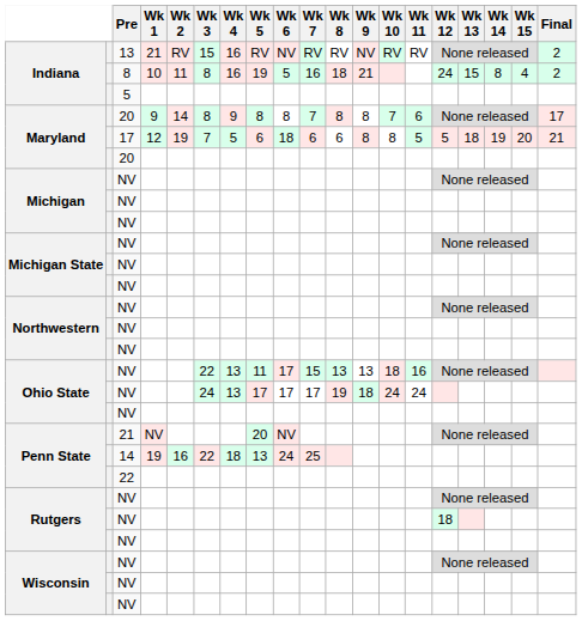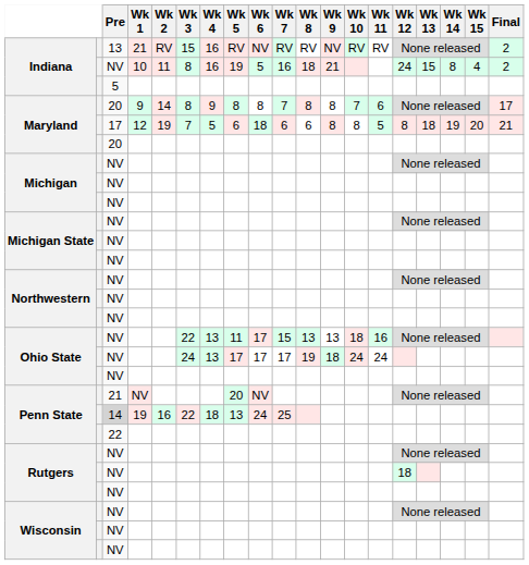 <table class="wikitable" style="white-space:nowrap;font-size:90%;text-align:center;">
 <tr>
 <th colspan=2 style="background:white; border-top-style:hidden; border-left-style:hidden;"> </th>
 <th>Pre</th>
 <th>Wk<br> 1</th>
 <th>Wk<br>2</th>
 <th>Wk<br>3</th>
 <th>Wk<br>4</th>
 <th>Wk<br>5</th>
 <th>Wk<br>6</th>
 <th>Wk<br>7</th>
 <th>Wk<br>8</th>
 <th>Wk<br>9</th>
 <th>Wk<br>10</th>
 <th>Wk<br>11</th>
 <th>Wk<br>12</th>
 <th>Wk<br>13</th>
 <th>Wk<br>14</th>
 <th>Wk<br>15</th>
 <th>Final</th>
 </tr>
 <tr>
 <th rowspan=3 style=>Indiana</th>
 <th></th>
 <td>13</td>
 <td style="background:#ffe6e6;">21</td>
 <td style="background:#ffe6e6;">RV</td>
 <td style="background:#d8ffeb;">15</td>
 <td style="background:#ffe6e6;">16</td>
 <td style="background:#ffe6e6;">RV</td>
 <td style="background:#ffe6e6;">NV</td>
 <td style="background:#d8ffeb;">RV</td>
 <td style="background:#FFF;">RV</td>
 <td style="background:#ffe6e6;">NV</td>
 <td style="background:#d8ffeb;">RV</td>
 <td style="background:#FFF;">RV</td>
 <td colspan="4" style="background:#DDD;">None released</td>
 <td style="background:#d8ffeb">2</td>
 </tr>
 <tr>
 <th></th>
-<td>8</td>
+<td>NV</td>
 <td style="background:#ffe6e6;">10</td>
 <td style="background:#ffe6e6;">11</td>
 <td style="background:#d8ffeb;">8</td>
 <td style="background:#ffe6e6;">16</td>
 <td style="background:#ffe6e6;">19</td>
 <td style="background:#d8ffeb;">5</td>
 <td style="background:#d8ffeb;">16</td>
 <td style="background:#ffe6e6;">18</td>
 <td style="background:#ffe6e6;">21</td>
 <td style="background:#ffe6e6;"></td>
 <td style="background:#FFF;"></td>
 <td style="background:#d8ffeb;">24</td>
 <td style="background:#d8ffeb;">15</td>
 <td style="background:#d8ffeb;">8</td>
 <td style="background:#d8ffeb;">4</td>
 <td style="background:#d8ffeb;">2</td>
 </tr>
 <tr>
 <th></th>
 <td>5</td>
 <td style="background:#FFF;"></td>
 <td style="background:#FFF;"></td>
 <td style="background:#FFF;"></td>
 <td style="background:#FFF;"></td>
 <td style="background:#FFF;"></td>
 <td style="background:#FFF;"></td>
 <td style="background:#FFF;"></td>
 <td style="background:#FFF;"></td>
 <td style="background:#FFF;"></td>
 <td style="background:#FFF;"></td>
 <td style="background:#FFF;"></td>
 <td style="background:#FFF;"></td>
 <td style="background:#FFF;"></td>
 <td style="background:#FFF;"></td>
 <td style="background:#FFF;"></td>
 <td style="background:#FFF;"></td>
 </tr>
 <tr>
 <th rowspan=3 style=>Maryland</th>
 <th></th>
 <td>20</td>
 <td style="background:#d8ffeb;">9</td>
 <td style="background:#ffe6e6;">14</td>
 <td style="background:#d8ffeb;">8</td>
 <td style="background:#ffe6e6;">9</td>
 <td style="background:#d8ffeb;">8</td>
 <td style="background:#FFF;">8</td>
 <td style="background:#d8ffeb;">7</td>
 <td style="background:#ffe6e6;">8</td>
 <td style="background:#FFF;">8</td>
 <td style="background:#d8ffeb;">7</td>
 <td style="background:#d8ffeb;">6</td>
 <td colspan="4" style="background:#DDD;">None released</td>
 <td style="background:#ffe6e6;">17</td>
 </tr>
 <tr>
 <th></th>
 <td>17</td>
 <td style="background:#d8ffeb;">12</td>
 <td style="background:#ffe6e6;">19</td>
 <td style="background:#d8ffeb;">7</td>
 <td style="background:#d8ffeb;">5</td>
 <td style="background:#ffe6e6;">6</td>
 <td style="background:#d8ffeb;">18</td>
 <td style="background:#ffe6e6;">6</td>
 <td style="background:#FFF;">6</td>
 <td style="background:#ffe6e6;">8</td>
 <td style="background:#FFF;">8</td>
 <td style="background:#d8ffeb;">5</td>
-<td style="background:#ffe6e6;">5</td>
+<td style="background:#ffe6e6;">8</td>
 <td style="background:#ffe6e6;">18</td>
 <td style="background:#ffe6e6;">19</td>
 <td style="background:#ffe6e6;">20</td>
 <td style="background:#ffe6e6;">21</td>
 </tr>
 <tr>
 <th></th>
 <td>20</td>
 <td style="background:#FFF;"></td>
 <td style="background:#FFF;"></td>
 <td style="background:#FFF;"></td>
 <td style="background:#FFF;"></td>
 <td style="background:#FFF;"></td>
 <td style="background:#FFF;"></td>
 <td style="background:#FFF;"></td>
 <td style="background:#FFF;"></td>
 <td style="background:#FFF;"></td>
 <td style="background:#FFF;"></td>
 <td style="background:#FFF;"></td>
 <td style="background:#FFF;"></td>
 <td style="background:#FFF;"></td>
 <td style="background:#FFF;"></td>
 <td style="background:#FFF;"></td>
 <td style="background:#FFF;"></td>
 </tr>
 <tr>
 <th rowspan=3 style=>Michigan</th>
 <th></th>
 <td>NV</td>
 <td style="background:#FFF;"></td>
 <td style="background:#FFF;"></td>
 <td style="background:#FFF;"></td>
 <td style="background:#FFF;"></td>
 <td style="background:#FFF;"></td>
 <td style="background:#FFF;"></td>
 <td style="background:#FFF;"></td>
 <td style="background:#FFF;"></td>
 <td style="background:#FFF;"></td>
 <td style="background:#FFF;"></td>
 <td style="background:#FFF;"></td>
 <td colspan="4" style="background:#DDD;">None released</td>
 <td style="background:#FFF;"></td>
 </tr>
 <tr>
 <th></th>
 <td>NV</td>
 <td style="background:#FFF;"></td>
 <td style="background:#FFF;"></td>
 <td style="background:#FFF;"></td>
 <td style="background:#FFF;"></td>
 <td style="background:#FFF;"></td>
 <td style="background:#FFF;"></td>
 <td style="background:#FFF;"></td>
 <td style="background:#FFF;"></td>
 <td style="background:#FFF;"></td>
 <td style="background:#FFF;"></td>
 <td style="background:#FFF;"></td>
 <td style="background:#FFF;"></td>
 <td style="background:#FFF;"></td>
 <td style="background:#FFF;"></td>
 <td style="background:#FFF;"></td>
 <td style="background:#FFF;"></td>
 </tr>
 <tr>
 <th></th>
 <td>NV</td>
 <td style="background:#FFF;"></td>
 <td style="background:#FFF;"></td>
 <td style="background:#FFF;"></td>
 <td style="background:#FFF;"></td>
 <td style="background:#FFF;"></td>
 <td style="background:#FFF;"></td>
 <td style="background:#FFF;"></td>
 <td style="background:#FFF;"></td>
 <td style="background:#FFF;"></td>
 <td style="background:#FFF;"></td>
 <td style="background:#FFF;"></td>
 <td style="background:#FFF;"></td>
 <td style="background:#FFF;"></td>
 <td style="background:#FFF;"></td>
 <td style="background:#FFF;"></td>
 <td style="background:#FFF;"></td>
 </tr>
 <tr>
 <th rowspan=3 style=>Michigan State</th>
 <th></th>
 <td>NV</td>
 <td style="background:#FFF;"></td>
 <td style="background:#FFF;"></td>
 <td style="background:#FFF;"></td>
 <td style="background:#FFF;"></td>
 <td style="background:#FFF;"></td>
 <td style="background:#FFF;"></td>
 <td style="background:#FFF;"></td>
 <td style="background:#FFF;"></td>
 <td style="background:#FFF;"></td>
 <td style="background:#FFF;"></td>
 <td style="background:#FFF;"></td>
 <td colspan="4" style="background:#DDD;">None released</td>
 <td style="background:#FFF;"></td>
 </tr>
 <tr>
 <th></th>
 <td>NV</td>
 <td style="background:#FFF;"></td>
 <td style="background:#FFF;"></td>
 <td style="background:#FFF;"></td>
 <td style="background:#FFF;"></td>
 <td style="background:#FFF;"></td>
 <td style="background:#FFF;"></td>
 <td style="background:#FFF;"></td>
 <td style="background:#FFF;"></td>
 <td style="background:#FFF;"></td>
 <td style="background:#FFF;"></td>
 <td style="background:#FFF;"></td>
 <td style="background:#FFF;"></td>
 <td style="background:#FFF;"></td>
 <td style="background:#FFF;"></td>
 <td style="background:#FFF;"></td>
 <td style="background:#FFF;"></td>
 </tr>
 <tr>
 <th></th>
 <td>NV</td>
 <td style="background:#FFF;"></td>
 <td style="background:#FFF;"></td>
 <td style="background:#FFF;"></td>
 <td style="background:#FFF;"></td>
 <td style="background:#FFF;"></td>
 <td style="background:#FFF;"></td>
 <td style="background:#FFF;"></td>
 <td style="background:#FFF;"></td>
 <td style="background:#FFF;"></td>
 <td style="background:#FFF;"></td>
 <td style="background:#FFF;"></td>
 <td style="background:#FFF;"></td>
 <td style="background:#FFF;"></td>
 <td style="background:#FFF;"></td>
 <td style="background:#FFF;"></td>
 <td style="background:#FFF;"></td>
 </tr>
 <tr>
 <th rowspan=3 style=>Northwestern</th>
 <th></th>
 <td>NV</td>
 <td style="background:#FFF;"></td>
 <td style="background:#FFF;"></td>
 <td style="background:#FFF;"></td>
 <td style="background:#FFF;"></td>
 <td style="background:#FFF;"></td>
 <td style="background:#FFF;"></td>
 <td style="background:#FFF;"></td>
 <td style="background:#FFF;"></td>
 <td style="background:#FFF;"></td>
 <td style="background:#FFF;"></td>
 <td style="background:#FFF;"></td>
 <td colspan="4" style="background:#DDD;">None released</td>
 <td style="background:#FFF;"></td>
 </tr>
 <tr>
 <th></th>
 <td>NV</td>
 <td style="background:#FFF;"></td>
 <td style="background:#FFF;"></td>
 <td style="background:#FFF;"></td>
 <td style="background:#FFF;"></td>
 <td style="background:#FFF;"></td>
 <td style="background:#FFF;"></td>
 <td style="background:#FFF;"></td>
 <td style="background:#FFF;"></td>
 <td style="background:#FFF;"></td>
 <td style="background:#FFF;"></td>
 <td style="background:#FFF;"></td>
 <td style="background:#FFF;"></td>
 <td style="background:#FFF;"></td>
 <td style="background:#FFF;"></td>
 <td style="background:#FFF;"></td>
 <td style="background:#FFF;"></td>
 </tr>
 <tr>
 <th></th>
 <td>NV</td>
 <td style="background:#FFF;"></td>
 <td style="background:#FFF;"></td>
 <td style="background:#FFF;"></td>
 <td style="background:#FFF;"></td>
 <td style="background:#FFF;"></td>
 <td style="background:#FFF;"></td>
 <td style="background:#FFF;"></td>
 <td style="background:#FFF;"></td>
 <td style="background:#FFF;"></td>
 <td style="background:#FFF;"></td>
 <td style="background:#FFF;"></td>
 <td style="background:#FFF;"></td>
 <td style="background:#FFF;"></td>
 <td style="background:#FFF;"></td>
 <td style="background:#FFF;"></td>
 <td style="background:#FFF;"></td>
 </tr>
 <tr>
 <th rowspan=3 style=>Ohio State</th>
 <th></th>
 <td>NV</td>
 <td style="background:#FFF;"></td>
 <td style="background:#FFF;"></td>
 <td style="background:#d8ffeb;">22</td>
 <td style="background:#d8ffeb;">13</td>
 <td style="background:#d8ffeb;">11</td>
 <td style="background:#ffe6e6;">17</td>
 <td style="background:#d8ffeb;">15</td>
 <td style="background:#d8ffeb;">13</td>
 <td style="background:#FFF;">13</td>
 <td style="background:#ffe6e6;">18</td>
 <td style="background:#d8ffeb;">16</td>
 <td colspan="4" style="background:#DDD;">None released</td>
 <td style="background:#ffe6e6;"></td>
 </tr>
 <tr>
 <th></th>
 <td>NV</td>
 <td style="background:#FFF;"></td>
 <td style="background:#FFF;"></td>
 <td style="background:#d8ffeb;">24</td>
 <td style="background:#d8ffeb;">13</td>
 <td style="background:#ffe6e6;">17</td>
 <td style="background:#FFF;">17</td>
 <td style="background:#FFF;">17</td>
 <td style="background:#ffe6e6;">19</td>
 <td style="background:#d8ffeb;">18</td>
 <td style="background:#ffe6e6;">24</td>
 <td style="background:#FFF;">24</td>
 <td style="background:#ffe6e6;"></td>
 <td style="background:#FFF;"></td>
 <td style="background:#FFF;"></td>
 <td style="background:#FFF;"></td>
 <td style="background:#FFF;"></td>
 </tr>
 <tr>
 <th></th>
 <td>NV</td>
 <td style="background:#FFF;"></td>
 <td style="background:#FFF;"></td>
 <td style="background:#FFF;"></td>
 <td style="background:#FFF;"></td>
 <td style="background:#FFF;"></td>
 <td style="background:#FFF;"></td>
 <td style="background:#FFF;"></td>
 <td style="background:#FFF;"></td>
 <td style="background:#FFF;"></td>
 <td style="background:#FFF;"></td>
 <td style="background:#FFF;"></td>
 <td style="background:#FFF;"></td>
 <td style="background:#FFF;"></td>
 <td style="background:#FFF;"></td>
 <td style="background:#FFF;"></td>
 <td style="background:#FFF;"></td>
 </tr>
 <tr>
 <th rowspan=3 style=>Penn State</th>
 <th></th>
 <td>21</td>
 <td style="background:#ffe6e6;">NV</td>
 <td style="background:#FFF;"></td>
 <td style="background:#FFF;"></td>
 <td style="background:#FFF;"></td>
 <td style="background:#d8ffeb;">20</td>
 <td style="background:#ffe6e6;">NV</td>
 <td style="background:#FFF;"></td>
 <td style="background:#FFF;"></td>
 <td style="background:#FFF;"></td>
 <td style="background:#FFF;"></td>
 <td style="background:#FFF;"></td>
 <td colspan="4" style="background:#DDD;">None released</td>
 <td style="background:#FFF;"></td>
 </tr>
 <tr>
 <th></th>
-<td>14</td>
+<td style="background: lightgrey;">14</td>
 <td style="background:#ffe6e6;">19</td>
 <td style="background:#d8ffeb;">16</td>
 <td style="background:#ffe6e6;">22</td>
 <td style="background:#d8ffeb;">18</td>
 <td style="background:#d8ffeb;">13</td>
 <td style="background:#ffe6e6;">24</td>
 <td style="background:#ffe6e6;">25</td>
 <td style="background:#ffe6e6;"></td>
 <td style="background:#FFF;"></td>
 <td style="background:#FFF;"></td>
 <td style="background:#FFF;"></td>
 <td style="background:#FFF;"></td>
 <td style="background:#FFF;"></td>
 <td style="background:#FFF;"></td>
 <td style="background:#FFF;"></td>
 <td style="background:#FFF;"></td>
 </tr>
 <tr>
 <th></th>
 <td>22</td>
 <td style="background:#FFF;"></td>
 <td style="background:#FFF;"></td>
 <td style="background:#FFF;"></td>
 <td style="background:#FFF;"></td>
 <td style="background:#FFF;"></td>
 <td style="background:#FFF;"></td>
 <td style="background:#FFF;"></td>
 <td style="background:#FFF;"></td>
 <td style="background:#FFF;"></td>
 <td style="background:#FFF;"></td>
 <td style="background:#FFF;"></td>
 <td style="background:#FFF;"></td>
 <td style="background:#FFF;"></td>
 <td style="background:#FFF;"></td>
 <td style="background:#FFF;"></td>
 <td style="background:#FFF;"></td>
 </tr>
 <tr>
 <th rowspan=3 style=>Rutgers</th>
 <th></th>
 <td>NV</td>
 <td style="background:#FFF;"></td>
 <td style="background:#FFF;"></td>
 <td style="background:#FFF;"></td>
 <td style="background:#FFF;"></td>
 <td style="background:#FFF;"></td>
 <td style="background:#FFF;"></td>
 <td style="background:#FFF;"></td>
 <td style="background:#FFF;"></td>
 <td style="background:#FFF;"></td>
 <td style="background:#FFF;"></td>
 <td style="background:#FFF;"></td>
 <td colspan="4" style="background:#DDD;">None released</td>
 <td style="background:#FFF;"></td>
 </tr>
 <tr>
 <th></th>
 <td>NV</td>
 <td style="background:#FFF;"></td>
 <td style="background:#FFF;"></td>
 <td style="background:#FFF;"></td>
 <td style="background:#FFF;"></td>
 <td style="background:#FFF;"></td>
 <td style="background:#FFF;"></td>
 <td style="background:#FFF;"></td>
 <td style="background:#FFF;"></td>
 <td style="background:#FFF;"></td>
 <td style="background:#FFF;"></td>
 <td style="background:#FFF;"></td>
 <td style="background:#d8ffeb;">18</td>
 <td style="background:#ffe6e6;"></td>
 <td style="background:#FFF;"></td>
 <td style="background:#FFF;"></td>
 <td style="background:#FFF;"></td>
 </tr>
 <tr>
 <th></th>
 <td>NV</td>
 <td style="background:#FFF;"></td>
 <td style="background:#FFF;"></td>
 <td style="background:#FFF;"></td>
 <td style="background:#FFF;"></td>
 <td style="background:#FFF;"></td>
 <td style="background:#FFF;"></td>
 <td style="background:#FFF;"></td>
 <td style="background:#FFF;"></td>
 <td style="background:#FFF;"></td>
 <td style="background:#FFF;"></td>
 <td style="background:#FFF;"></td>
 <td style="background:#FFF;"></td>
 <td style="background:#FFF;"></td>
 <td style="background:#FFF;"></td>
 <td style="background:#FFF;"></td>
 <td style="background:#FFF;"></td>
 </tr>
 <tr>
 <th rowspan=3 style=>Wisconsin</th>
 <th></th>
 <td>NV</td>
 <td style="background:#FFF;"></td>
 <td style="background:#FFF;"></td>
 <td style="background:#FFF;"></td>
 <td style="background:#FFF;"></td>
 <td style="background:#FFF;"></td>
 <td style="background:#FFF;"></td>
 <td style="background:#FFF;"></td>
 <td style="background:#FFF;"></td>
 <td style="background:#FFF;"></td>
 <td style="background:#FFF;"></td>
 <td style="background:#FFF;"></td>
 <td colspan="4" style="background:#DDD;">None released</td>
 <td style="background:#FFF;"></td>
 </tr>
 <tr>
 <th></th>
 <td>NV</td>
 <td style="background:#FFF;"></td>
 <td style="background:#FFF;"></td>
 <td style="background:#FFF;"></td>
 <td style="background:#FFF;"></td>
 <td style="background:#FFF;"></td>
 <td style="background:#FFF;"></td>
 <td style="background:#FFF;"></td>
 <td style="background:#FFF;"></td>
 <td style="background:#FFF;"></td>
 <td style="background:#FFF;"></td>
 <td style="background:#FFF;"></td>
 <td style="background:#FFF;"></td>
 <td style="background:#FFF;"></td>
 <td style="background:#FFF;"></td>
 <td style="background:#FFF;"></td>
 <td style="background:#FFF;"></td>
 </tr>
 <tr>
 <th></th>
 <td>NV</td>
 <td style="background:#FFF;"></td>
 <td style="background:#FFF;"></td>
 <td style="background:#FFF;"></td>
 <td style="background:#FFF;"></td>
 <td style="background:#FFF;"></td>
 <td style="background:#FFF;"></td>
 <td style="background:#FFF;"></td>
 <td style="background:#FFF;"></td>
 <td style="background:#FFF;"></td>
 <td style="background:#FFF;"></td>
 <td style="background:#FFF;"></td>
 <td style="background:#FFF;"></td>
 <td style="background:#FFF;"></td>
 <td style="background:#FFF;"></td>
 <td style="background:#FFF;"></td>
 <td style="background:#FFF;"></td>
 </tr>
 </table>
